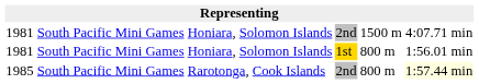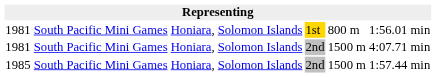 <table>
 <tr>
 <th bgcolor="#eeeeee" colspan="6">Representing </th>
+</tr>
+<tr>
+<td>1981</td>
+<td><a href='#'>South Pacific Mini Games</a></td>
+<td><a href='#'>Honiara</a>, <a href='#'>Solomon Islands</a></td>
+<td bgcolor=gold>1st</td>
+<td>800 m</td>
+<td>1:56.01 min</td>
 </tr>
 <tr>
 <td>1981</td>
 <td><a href='#'>South Pacific Mini Games</a></td>
 <td><a href='#'>Honiara</a>, <a href='#'>Solomon Islands</a></td>
 <td bgcolor=silver>2nd</td>
 <td>1500 m</td>
 <td>4:07.71 min</td>
 </tr>
 <tr>
-<td>1981</td>
+<td>1985</td>
 <td><a href='#'>South Pacific Mini Games</a></td>
 <td><a href='#'>Honiara</a>, <a href='#'>Solomon Islands</a></td>
-<td bgcolor=gold>1st</td>
-<td>800 m</td>
-<td>1:56.01 min</td>
-</tr>
-<tr>
-<td>1985</td>
-<td><a href='#'>South Pacific Mini Games</a></td>
-<td><a href='#'>Rarotonga</a>, <a href='#'>Cook Islands</a></td>
 <td bgcolor=silver>2nd</td>
-<td>800 m</td>
-<td style="background: lightyellow;">1:57.44 min</td>
+<td>1500 m</td>
+<td>1:57.44 min</td>
 </tr>
 <tr>
 </tr>
 </table>
